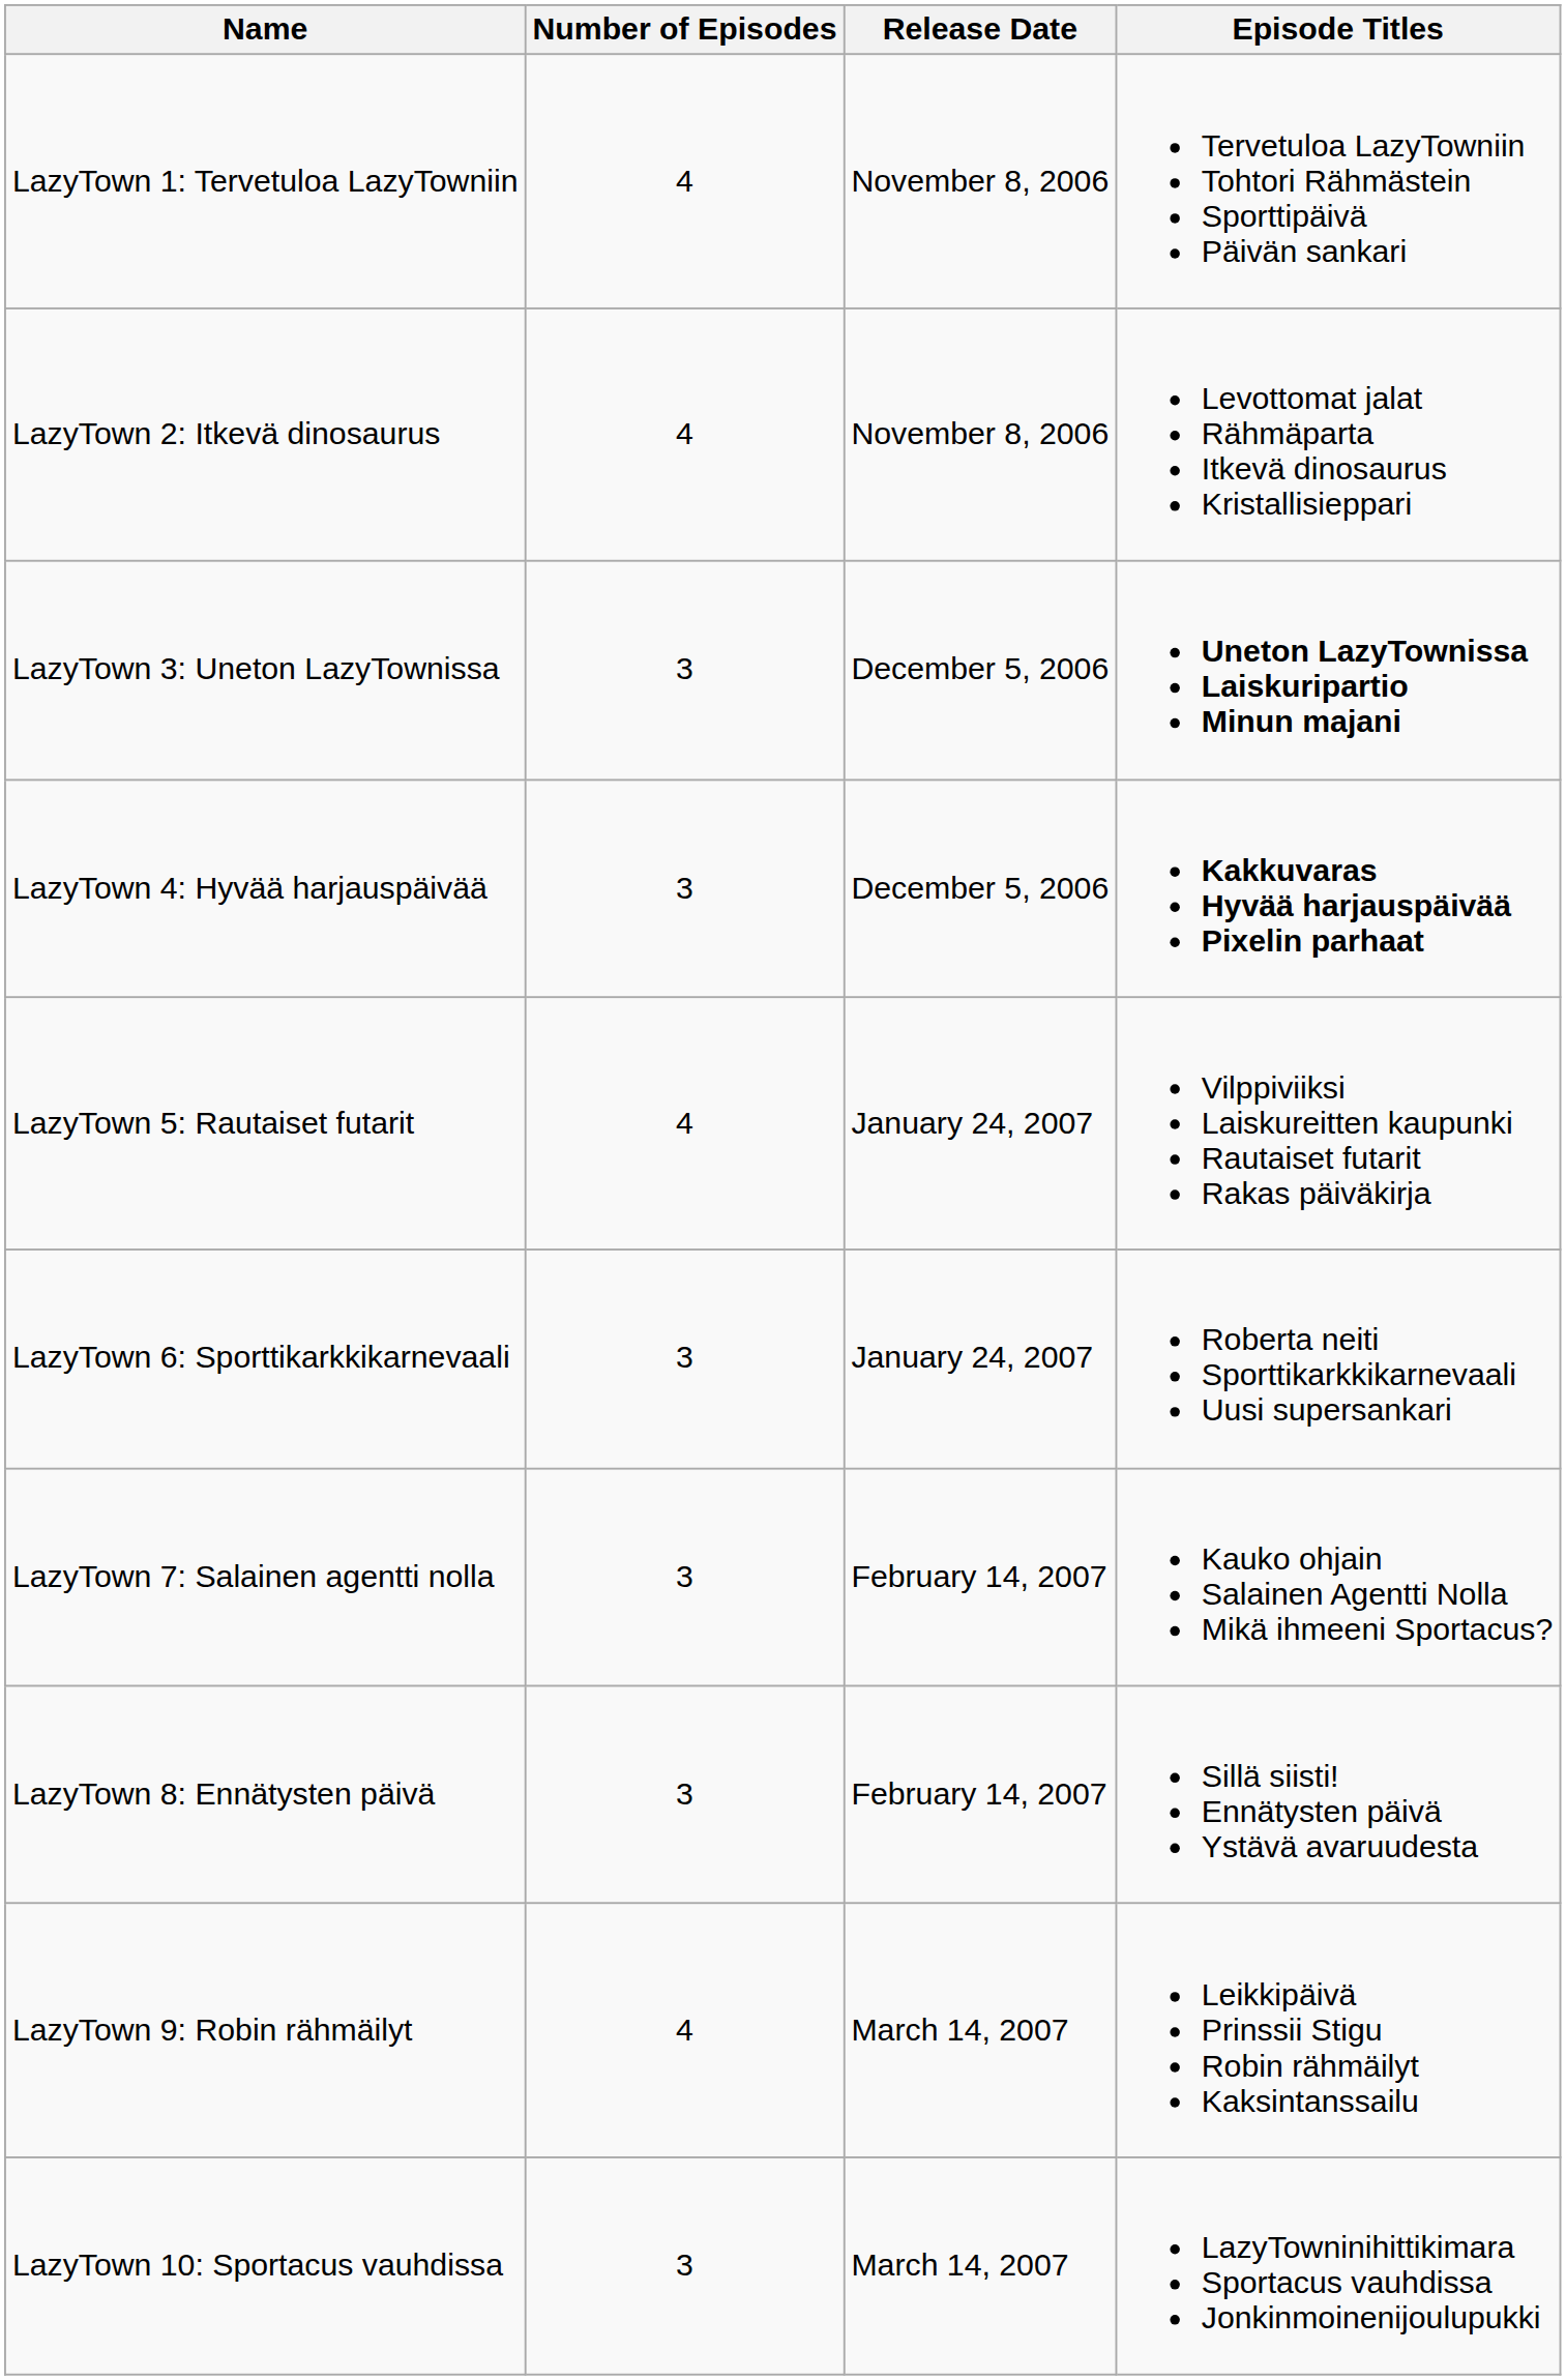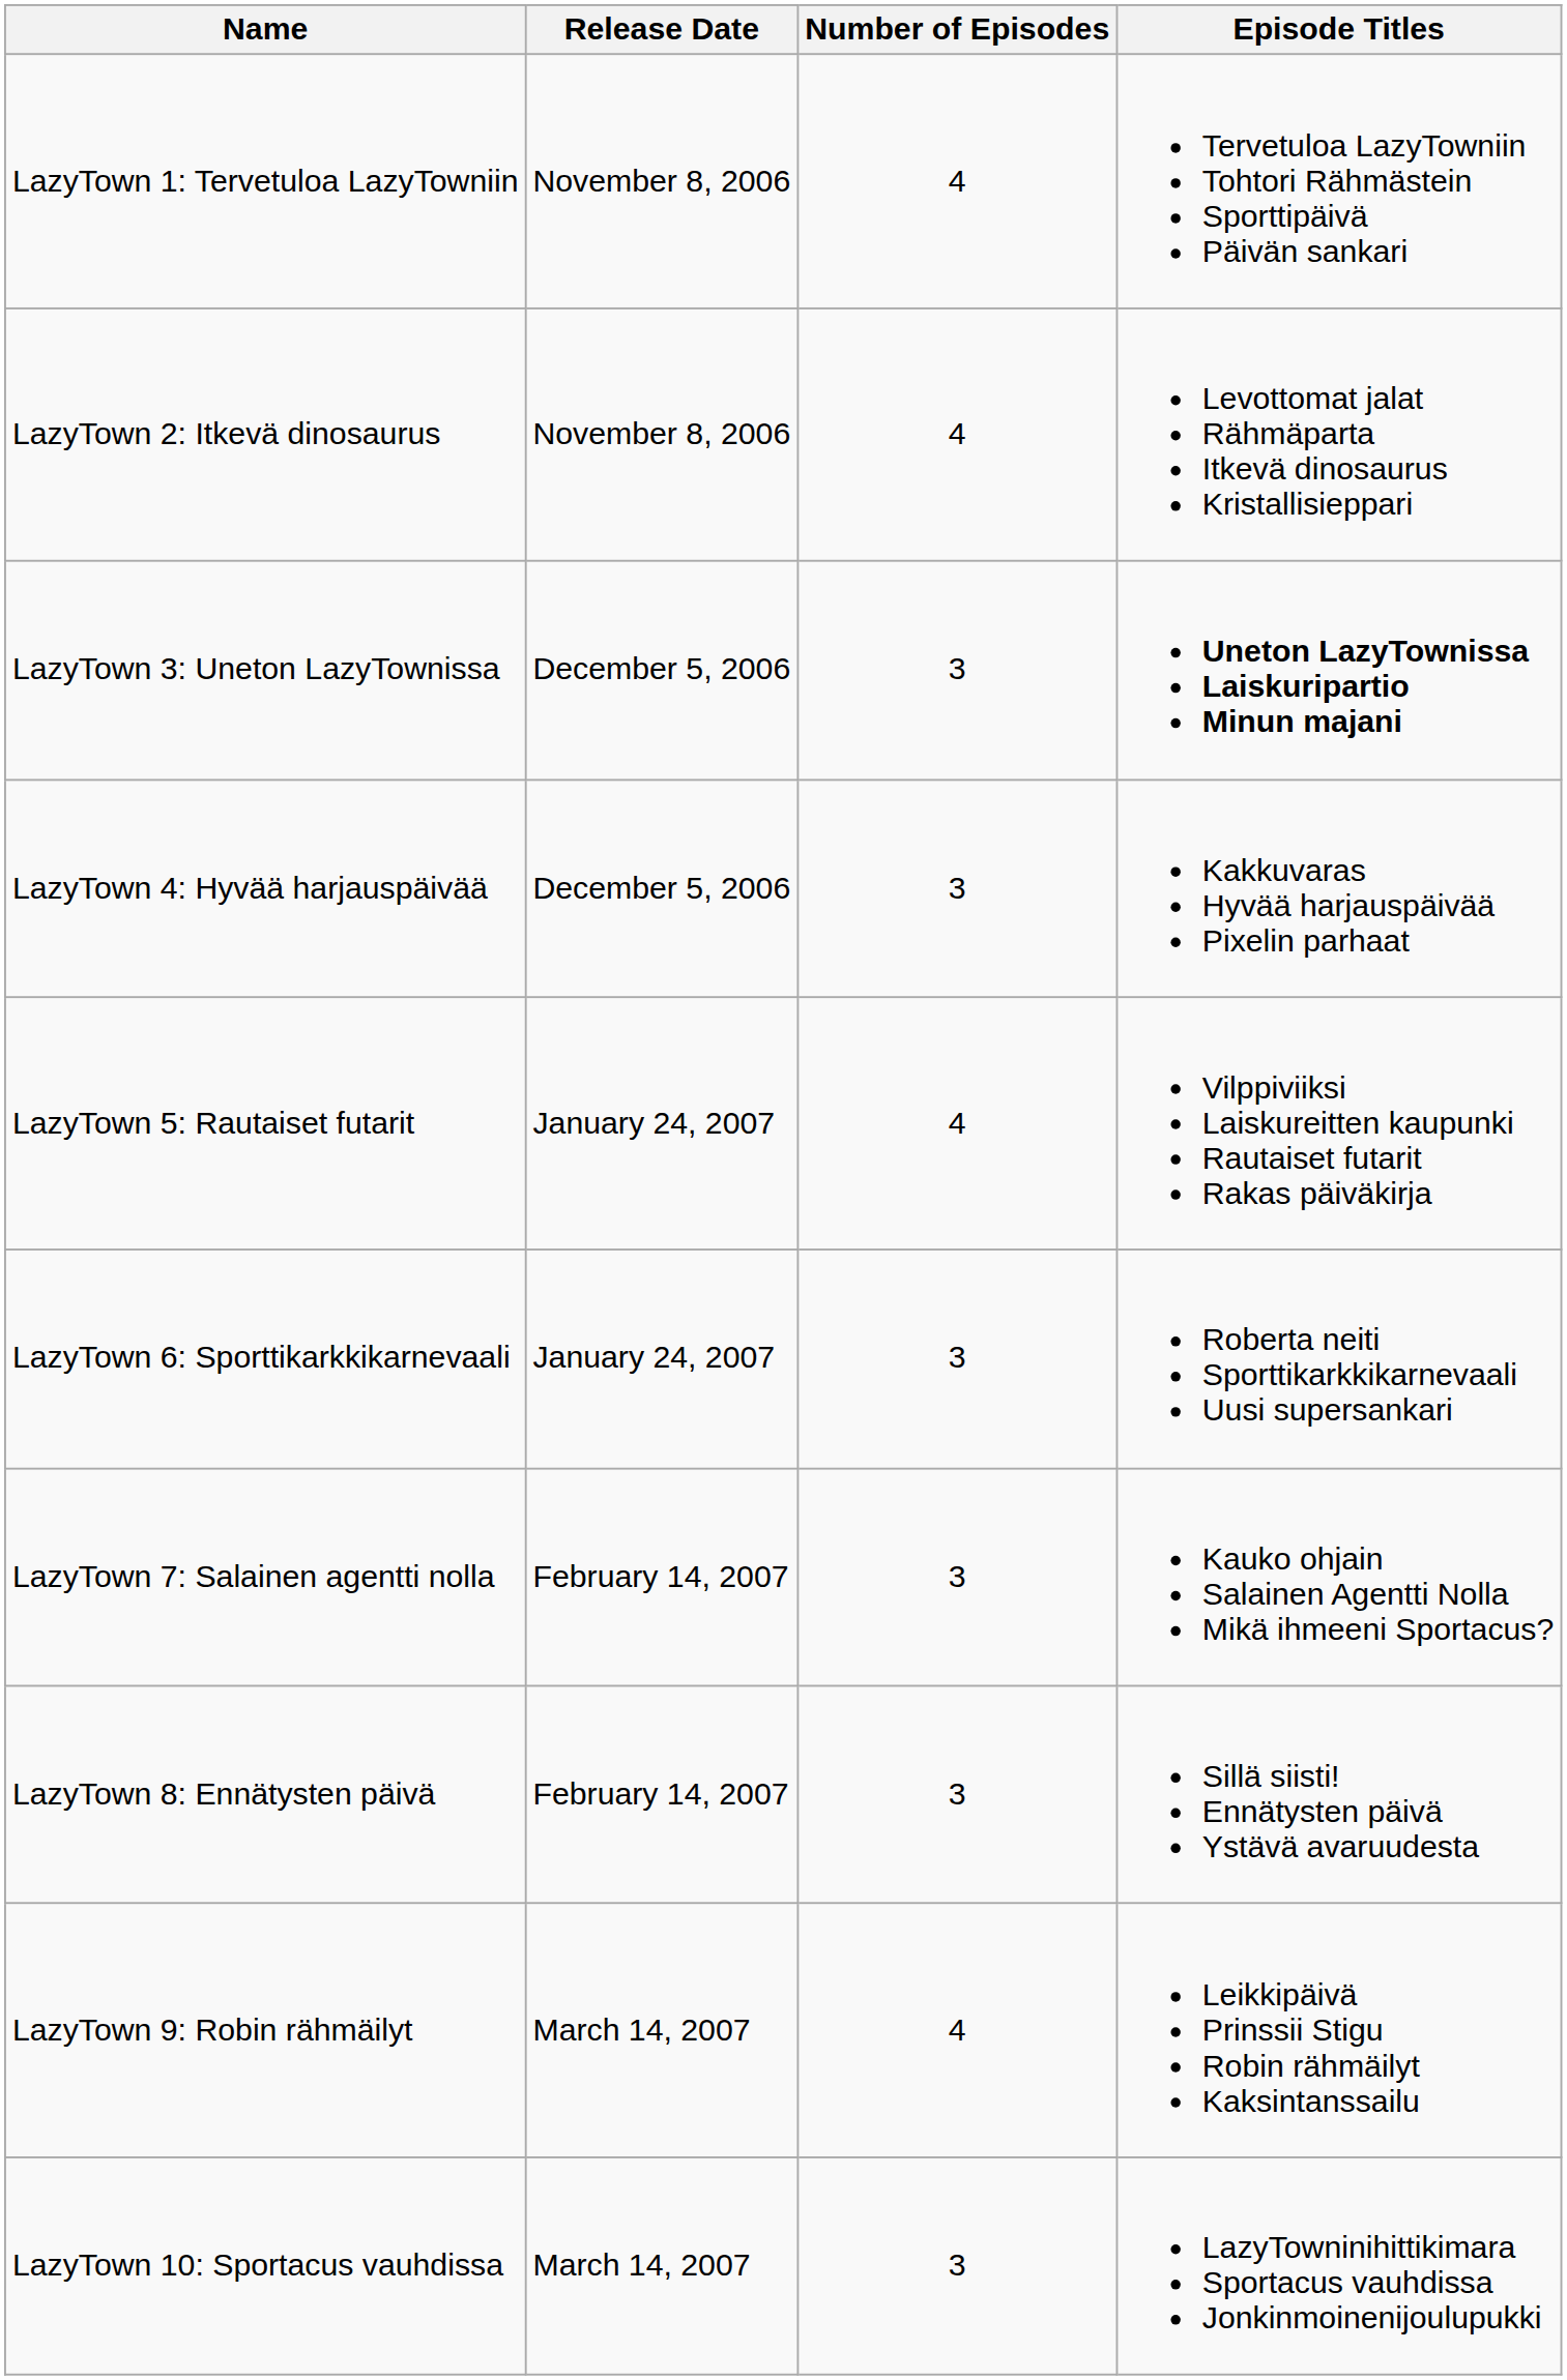 <table class="wikitable">
 <tr>
 <th>Name</th>
+<th>Release Date</th>
 <th>Number of Episodes</th>
-<th>Release Date</th>
 <th>Episode Titles</th>
 </tr>
 <tr>
 <td>LazyTown 1: Tervetuloa LazyTowniin</td>
+<td>November 8, 2006</td>
 <td align="center">4</td>
-<td>November 8, 2006</td>
 <td><br><ul><li>Tervetuloa LazyTowniin</li><li>Tohtori Rähmästein</li><li>Sporttipäivä</li><li>Päivän sankari</li></ul></td>
 </tr>
 <tr>
 <td>LazyTown 2: Itkevä dinosaurus</td>
+<td>November 8, 2006</td>
 <td align="center">4</td>
-<td>November 8, 2006</td>
 <td><br><ul><li>Levottomat jalat</li><li>Rähmäparta</li><li>Itkevä dinosaurus</li><li>Kristallisieppari</li></ul></td>
 </tr>
 <tr>
 <td>LazyTown 3: Uneton LazyTownissa</td>
+<td>December 5, 2006</td>
 <td align="center">3</td>
-<td>December 5, 2006</td>
 <td><strong><br><ul><li>Uneton LazyTownissa</li><li>Laiskuripartio</li><li>Minun majani</li></ul></strong></td>
 </tr>
 <tr>
 <td>LazyTown 4: Hyvää harjauspäivää</td>
+<td>December 5, 2006</td>
 <td align="center">3</td>
-<td>December 5, 2006</td>
-<td><strong><br><ul><li>Kakkuvaras</li><li>Hyvää harjauspäivää</li><li>Pixelin parhaat</li></ul></strong></td>
+<td><br><ul><li>Kakkuvaras</li><li>Hyvää harjauspäivää</li><li>Pixelin parhaat</li></ul></td>
 </tr>
 <tr>
 <td>LazyTown 5: Rautaiset futarit</td>
+<td>January 24, 2007</td>
 <td align="center">4</td>
-<td>January 24, 2007</td>
 <td><br><ul><li>Vilppiviiksi</li><li>Laiskureitten kaupunki</li><li>Rautaiset futarit</li><li>Rakas päiväkirja</li></ul></td>
 </tr>
 <tr>
 <td>LazyTown 6: Sporttikarkkikarnevaali</td>
+<td>January 24, 2007</td>
 <td align="center">3</td>
-<td>January 24, 2007</td>
 <td><br><ul><li>Roberta neiti</li><li>Sporttikarkkikarnevaali</li><li>Uusi supersankari</li></ul></td>
 </tr>
 <tr>
 <td>LazyTown 7: Salainen agentti nolla</td>
+<td>February 14, 2007</td>
 <td align="center">3</td>
-<td>February 14, 2007</td>
 <td><br><ul><li>Kauko ohjain</li><li>Salainen Agentti Nolla</li><li>Mikä ihmeeni Sportacus?</li></ul></td>
 </tr>
 <tr>
 <td>LazyTown 8: Ennätysten päivä</td>
+<td>February 14, 2007</td>
 <td align="center">3</td>
-<td>February 14, 2007</td>
 <td><br><ul><li>Sillä siisti!</li><li>Ennätysten päivä</li><li>Ystävä avaruudesta</li></ul></td>
 </tr>
 <tr>
 <td>LazyTown 9: Robin rähmäilyt</td>
+<td>March 14, 2007</td>
 <td align="center">4</td>
-<td>March 14, 2007</td>
 <td><br><ul><li>Leikkipäivä</li><li>Prinssii Stigu</li><li>Robin rähmäilyt</li><li>Kaksintanssailu</li></ul></td>
 </tr>
 <tr>
 <td>LazyTown 10: Sportacus vauhdissa</td>
+<td>March 14, 2007</td>
 <td align="center">3</td>
-<td>March 14, 2007</td>
 <td><br><ul><li>LazyTowninihittikimara</li><li>Sportacus vauhdissa</li><li>Jonkinmoinenijoulupukki</li></ul></td>
 </tr>
 </table>
